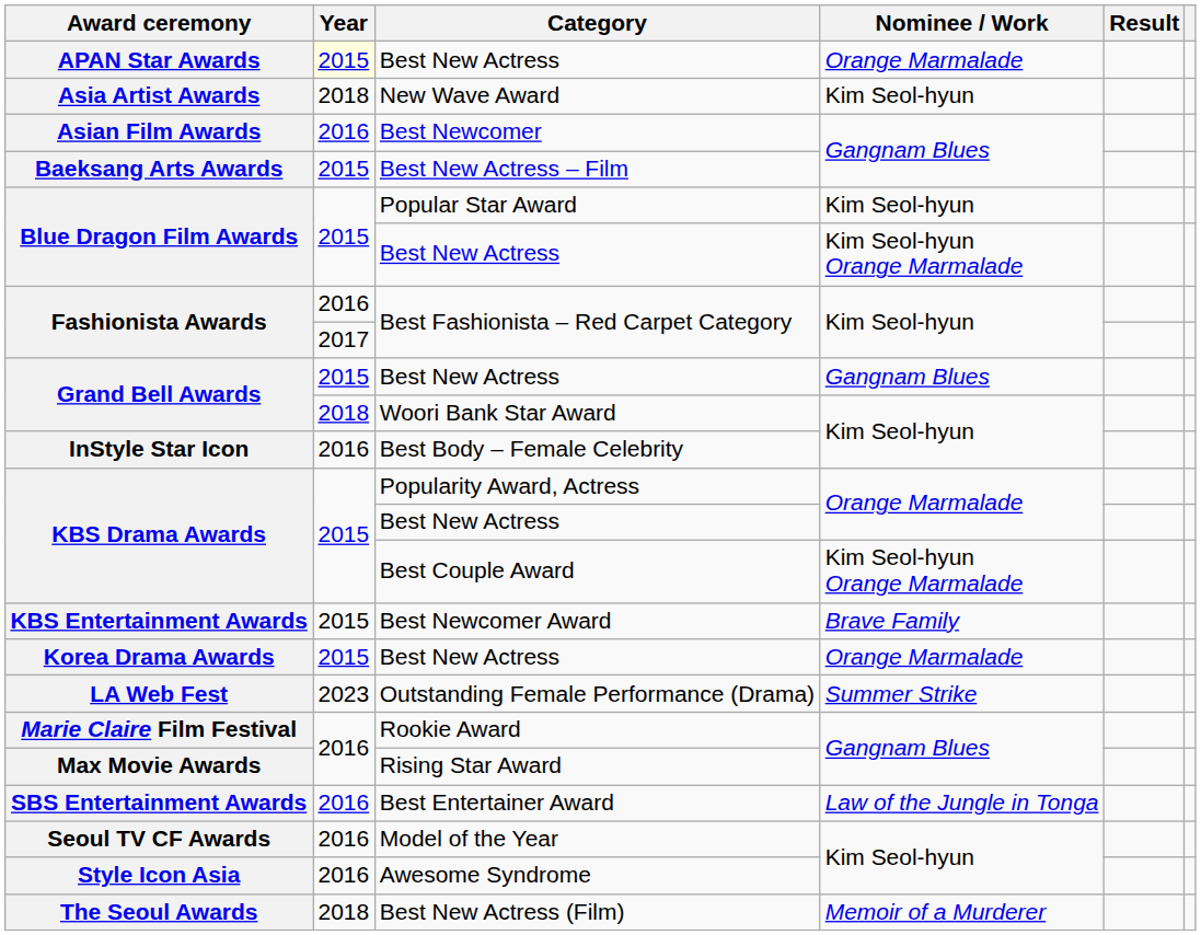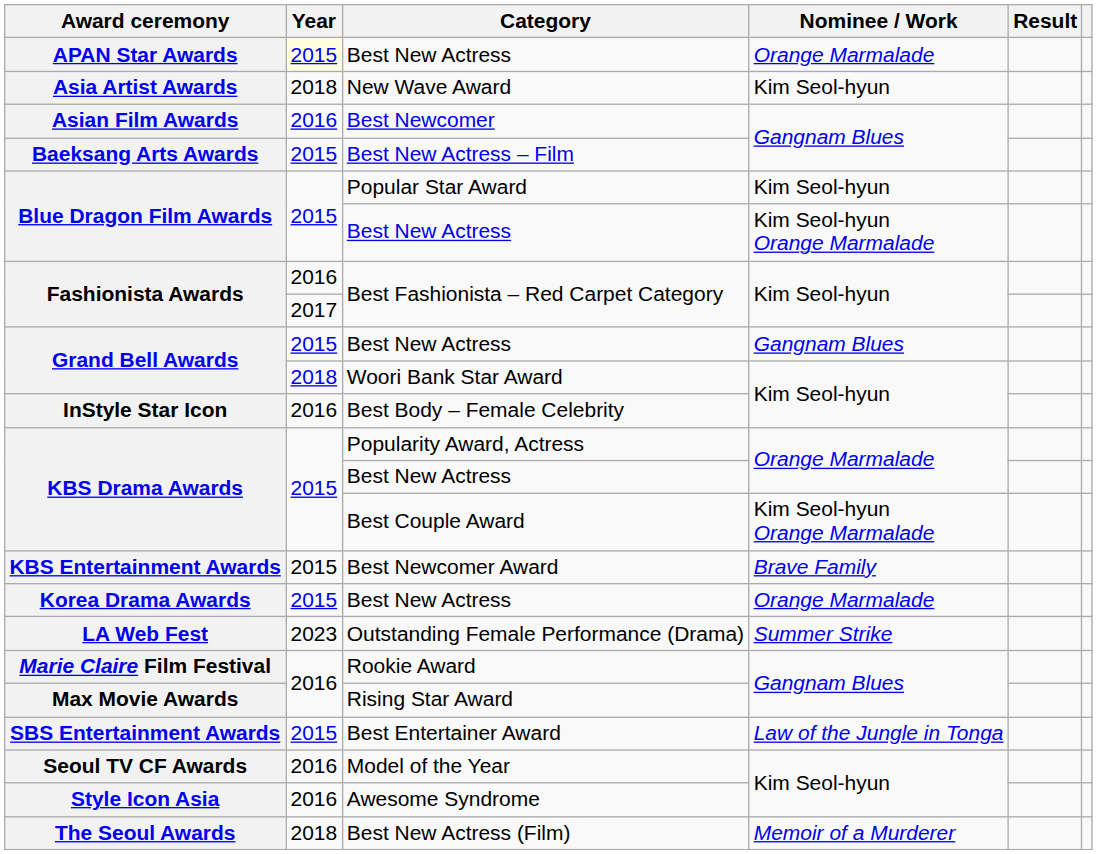 <table class="wikitable plainrowheaders sortable">
 <tr>
 <th scope="col">Award ceremony</th>
 <th scope="col">Year</th>
 <th scope="col">Category</th>
 <th scope="col">Nominee / Work</th>
 <th scope="col">Result</th>
 <th scope="col" class="unsortable"></th>
 </tr>
 <tr>
 <th scope="row"><a href='#'>APAN Star Awards</a></th>
 <td style="background: lightyellow; text-align:center"><a href='#'>2015</a></td>
 <td>Best New Actress</td>
 <td><em><a href='#'>Orange Marmalade</a></em></td>
 <td></td>
 <td style="text-align:center"></td>
 </tr>
 <tr>
 <th scope="row"><a href='#'>Asia Artist Awards</a></th>
 <td style="text-align:center">2018</td>
 <td>New Wave Award</td>
 <td>Kim Seol-hyun</td>
 <td></td>
 <td style="text-align:center"></td>
 </tr>
 <tr>
 <th scope="row"><a href='#'>Asian Film Awards</a></th>
 <td style="text-align:center"><a href='#'>2016</a></td>
 <td><a href='#'>Best Newcomer</a></td>
 <td rowspan="2"><em><a href='#'>Gangnam Blues</a></em></td>
 <td></td>
 <td style="text-align:center"></td>
 </tr>
 <tr>
 <th scope="row"><a href='#'>Baeksang Arts Awards</a></th>
 <td style="text-align:center"><a href='#'>2015</a></td>
 <td><a href='#'>Best New Actress – Film</a></td>
 <td></td>
 <td style="text-align:center"></td>
 </tr>
 <tr>
 <th scope="row" rowspan="2"><a href='#'>Blue Dragon Film Awards</a></th>
 <td rowspan="2" style="text-align:center"><a href='#'>2015</a></td>
 <td>Popular Star Award</td>
 <td>Kim Seol-hyun</td>
 <td></td>
 <td style="text-align:center"></td>
 </tr>
 <tr>
 <td><a href='#'>Best New Actress</a></td>
 <td>Kim Seol-hyun <br><em><a href='#'>Orange Marmalade</a></em></td>
 <td></td>
 <td style="text-align:center"></td>
 </tr>
 <tr>
 <th scope="row" rowspan="2">Fashionista Awards</th>
 <td style="text-align:center">2016</td>
 <td rowspan="2">Best Fashionista – Red Carpet Category</td>
 <td rowspan="2">Kim Seol-hyun</td>
 <td></td>
 <td style="text-align:center"></td>
 </tr>
 <tr>
 <td style="text-align:center">2017</td>
 <td></td>
 <td style="text-align:center"></td>
 </tr>
 <tr>
 <th scope="row" rowspan="2"><a href='#'>Grand Bell Awards</a></th>
 <td style="text-align:center"><a href='#'>2015</a></td>
 <td>Best New Actress</td>
 <td><em><a href='#'>Gangnam Blues</a></em></td>
 <td></td>
 <td style="text-align:center"></td>
 </tr>
 <tr>
 <td style="text-align:center"><a href='#'>2018</a></td>
 <td>Woori Bank Star Award</td>
 <td rowspan="2">Kim Seol-hyun</td>
 <td></td>
 <td style="text-align:center"></td>
 </tr>
 <tr>
 <th scope="row">InStyle Star Icon</th>
 <td style="text-align:center">2016</td>
 <td>Best Body – Female Celebrity</td>
 <td></td>
 <td style="text-align:center"></td>
 </tr>
 <tr>
 <th scope="row" rowspan="3"><a href='#'>KBS Drama Awards</a></th>
 <td rowspan="3" style="text-align:center"><a href='#'>2015</a></td>
 <td>Popularity Award, Actress</td>
 <td rowspan="2"><em><a href='#'>Orange Marmalade</a></em></td>
 <td></td>
 <td style="text-align:center"></td>
 </tr>
 <tr>
 <td>Best New Actress</td>
 <td></td>
 <td style="text-align:center"></td>
 </tr>
 <tr>
 <td>Best Couple Award</td>
 <td>Kim Seol-hyun <br><em><a href='#'>Orange Marmalade</a></em></td>
 <td></td>
 <td style="text-align:center"></td>
 </tr>
 <tr>
 <th scope="row"><a href='#'>KBS Entertainment Awards</a></th>
 <td style="text-align:center">2015</td>
 <td>Best Newcomer Award</td>
 <td><em><a href='#'>Brave Family</a></em></td>
 <td></td>
 <td style="text-align:center"></td>
 </tr>
 <tr>
 <th scope="row"><a href='#'>Korea Drama Awards</a></th>
 <td style="text-align:center"><a href='#'>2015</a></td>
 <td>Best New Actress</td>
 <td><em><a href='#'>Orange Marmalade</a></em></td>
 <td></td>
 <td style="text-align:center"></td>
 </tr>
 <tr>
 <th scope="row"><a href='#'>LA Web Fest</a></th>
 <td style="text-align:center">2023</td>
 <td>Outstanding Female Performance (Drama)</td>
 <td><em><a href='#'>Summer Strike</a></em></td>
 <td></td>
 <td style="text-align:center"></td>
 </tr>
 <tr>
 <th scope="row"><em><a href='#'>Marie Claire</a></em> Film Festival</th>
 <td rowspan="2" style="text-align:center">2016</td>
 <td>Rookie Award</td>
 <td rowspan="2"><em><a href='#'>Gangnam Blues</a></em></td>
 <td></td>
 <td style="text-align:center"></td>
 </tr>
 <tr>
 <th scope="row">Max Movie Awards</th>
 <td>Rising Star Award</td>
 <td></td>
 <td style="text-align:center"></td>
 </tr>
 <tr>
 <th scope="row"><a href='#'>SBS Entertainment Awards</a></th>
-<td style="text-align:center"><a href='#'>2016</a></td>
+<td style="text-align:center"><a href='#'>2015</a></td>
 <td>Best Entertainer Award</td>
 <td><em><a href='#'>Law of the Jungle in Tonga</a></em></td>
 <td></td>
 <td style="text-align:center"></td>
 </tr>
 <tr>
 <th scope="row">Seoul TV CF Awards</th>
 <td style="text-align:center">2016</td>
 <td>Model of the Year</td>
 <td rowspan="2">Kim Seol-hyun</td>
 <td></td>
 <td style="text-align:center"></td>
 </tr>
 <tr>
 <th scope="row"><a href='#'>Style Icon Asia</a></th>
 <td style="text-align:center">2016</td>
 <td>Awesome Syndrome</td>
 <td></td>
 <td style="text-align:center"></td>
 </tr>
 <tr>
 <th scope="row"><a href='#'>The Seoul Awards</a></th>
 <td style="text-align:center">2018</td>
 <td>Best New Actress (Film)</td>
 <td><em><a href='#'>Memoir of a Murderer</a></em></td>
 <td></td>
 <td style="text-align:center"></td>
 </tr>
 </table>
